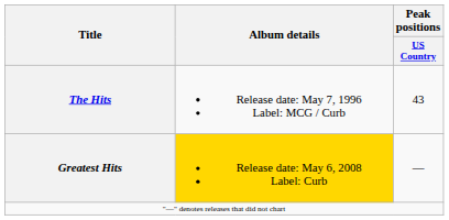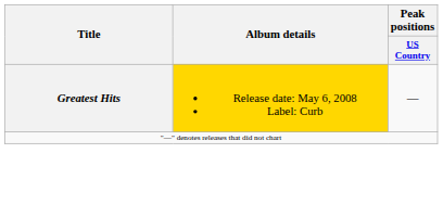 <table class="wikitable plainrowheaders" style="text-align:center;">
 <tr>
 <th rowspan="2" style="width:14em;">Title</th>
 <th rowspan="2" style="width:18em;">Album details</th>
 <th>Peak positions</th>
 </tr>
 <tr style="font-size:smaller;">
 <th width="60"><a href='#'>US Country</a><br></th>
 </tr>
 <tr>
-<th scope="row"><em><a href='#'>The Hits</a></em></th>
-<td><br><ul><li>Release date: May 7, 1996</li><li>Label: MCG / Curb</li></ul></td>
-<td>43</td>
-</tr>
-<tr>
 <th scope="row"><em>Greatest Hits</em></th>
 <td style="background: gold;"><br><ul><li>Release date: May 6, 2008</li><li>Label: Curb</li></ul></td>
 <td>—</td>
 </tr>
 <tr>
 <td colspan="3" style="font-size:8pt">"—" denotes releases that did not chart</td>
 </tr>
 </table>
